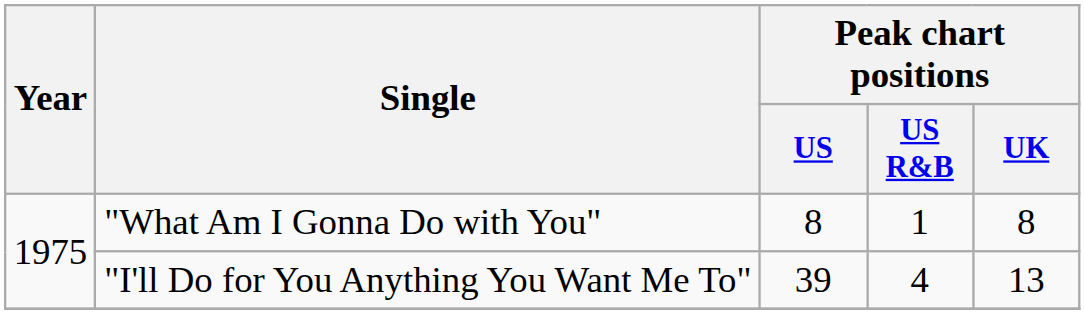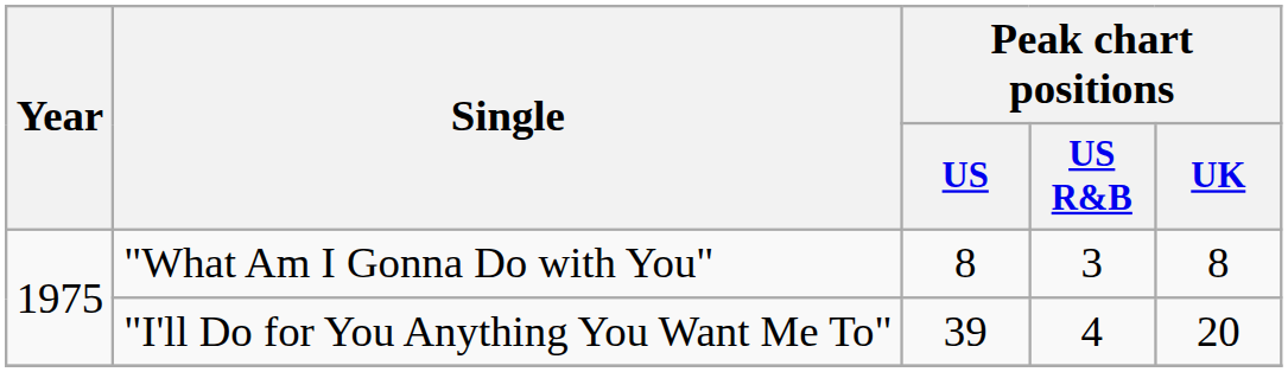 <table class="wikitable" style="text-align:center;">
 <tr>
 <th rowspan="2">Year</th>
 <th rowspan="2">Single</th>
 <th colspan="3">Peak chart positions</th>
 </tr>
 <tr style="font-size:smaller;">
 <th width="40"><a href='#'>US</a><br></th>
 <th width="40"><a href='#'>US<br>R&B</a><br></th>
 <th width="40"><a href='#'>UK</a><br></th>
 </tr>
 <tr>
 <td rowspan="2">1975</td>
 <td align="left">"What Am I Gonna Do with You"</td>
 <td>8</td>
-<td>1</td>
+<td>3</td>
 <td>8</td>
 </tr>
 <tr>
 <td align="left">"I'll Do for You Anything You Want Me To"</td>
 <td>39</td>
 <td>4</td>
-<td>13</td>
+<td>20</td>
 </tr>
 <tr>
 </tr>
 </table>
